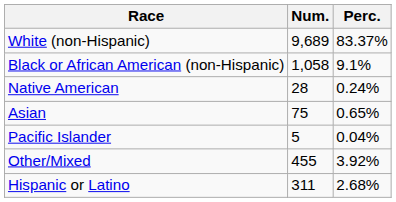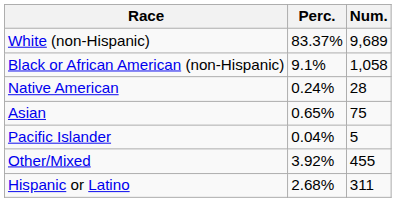 <table class="wikitable">
 <tr>
 <th>Race</th>
+<th>Perc.</th>
 <th>Num.</th>
-<th>Perc.</th>
 </tr>
 <tr>
 <td><a href='#'>White</a> (non-Hispanic)</td>
+<td>83.37%</td>
 <td>9,689</td>
-<td>83.37%</td>
 </tr>
 <tr>
 <td><a href='#'>Black or African American</a> (non-Hispanic)</td>
+<td>9.1%</td>
 <td>1,058</td>
-<td>9.1%</td>
 </tr>
 <tr>
 <td><a href='#'>Native American</a></td>
+<td>0.24%</td>
 <td>28</td>
-<td>0.24%</td>
 </tr>
 <tr>
 <td><a href='#'>Asian</a></td>
+<td>0.65%</td>
 <td>75</td>
-<td>0.65%</td>
 </tr>
 <tr>
 <td><a href='#'>Pacific Islander</a></td>
+<td>0.04%</td>
 <td>5</td>
-<td>0.04%</td>
 </tr>
 <tr>
 <td><a href='#'>Other/Mixed</a></td>
+<td>3.92%</td>
 <td>455</td>
-<td>3.92%</td>
 </tr>
 <tr>
 <td><a href='#'>Hispanic</a> or <a href='#'>Latino</a></td>
+<td>2.68%</td>
 <td>311</td>
-<td>2.68%</td>
 </tr>
 </table>
